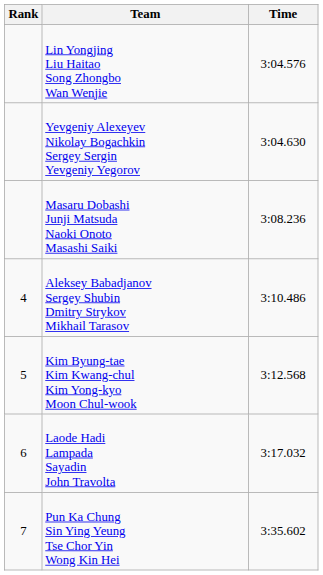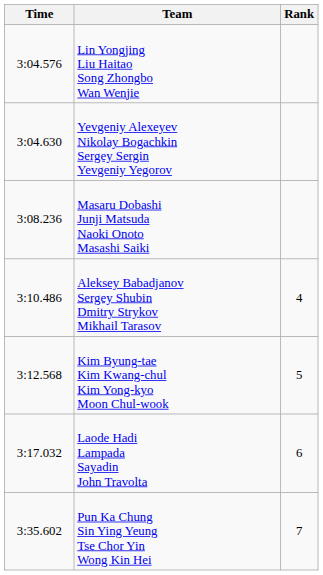 <table class=wikitable style="text-align:center">
 <tr>
+<th width=80>Time</th>
+<th width=250>Team</th>
 <th width=40>Rank</th>
-<th width=250>Team</th>
-<th width=80>Time</th>
 </tr>
 <tr>
+<td>3:04.576</td>
+<td align=left><br><a href='#'>Lin Yongjing</a><br><a href='#'>Liu Haitao</a><br><a href='#'>Song Zhongbo</a><br><a href='#'>Wan Wenjie</a></td>
 <td></td>
-<td align=left><br><a href='#'>Lin Yongjing</a><br><a href='#'>Liu Haitao</a><br><a href='#'>Song Zhongbo</a><br><a href='#'>Wan Wenjie</a></td>
-<td>3:04.576</td>
 </tr>
 <tr>
+<td>3:04.630</td>
+<td align=left><br><a href='#'>Yevgeniy Alexeyev</a><br><a href='#'>Nikolay Bogachkin</a><br><a href='#'>Sergey Sergin</a><br><a href='#'>Yevgeniy Yegorov</a></td>
 <td></td>
-<td align=left><br><a href='#'>Yevgeniy Alexeyev</a><br><a href='#'>Nikolay Bogachkin</a><br><a href='#'>Sergey Sergin</a><br><a href='#'>Yevgeniy Yegorov</a></td>
-<td>3:04.630</td>
 </tr>
 <tr>
+<td>3:08.236</td>
+<td align=left><br><a href='#'>Masaru Dobashi</a><br><a href='#'>Junji Matsuda</a><br><a href='#'>Naoki Onoto</a><br><a href='#'>Masashi Saiki</a></td>
 <td></td>
-<td align=left><br><a href='#'>Masaru Dobashi</a><br><a href='#'>Junji Matsuda</a><br><a href='#'>Naoki Onoto</a><br><a href='#'>Masashi Saiki</a></td>
-<td>3:08.236</td>
 </tr>
 <tr>
+<td>3:10.486</td>
+<td align=left><br><a href='#'>Aleksey Babadjanov</a><br><a href='#'>Sergey Shubin</a><br><a href='#'>Dmitry Strykov</a><br><a href='#'>Mikhail Tarasov</a></td>
 <td>4</td>
-<td align=left><br><a href='#'>Aleksey Babadjanov</a><br><a href='#'>Sergey Shubin</a><br><a href='#'>Dmitry Strykov</a><br><a href='#'>Mikhail Tarasov</a></td>
-<td>3:10.486</td>
 </tr>
 <tr>
+<td>3:12.568</td>
+<td align=left><br><a href='#'>Kim Byung-tae</a><br><a href='#'>Kim Kwang-chul</a><br><a href='#'>Kim Yong-kyo</a><br><a href='#'>Moon Chul-wook</a></td>
 <td>5</td>
-<td align=left><br><a href='#'>Kim Byung-tae</a><br><a href='#'>Kim Kwang-chul</a><br><a href='#'>Kim Yong-kyo</a><br><a href='#'>Moon Chul-wook</a></td>
-<td>3:12.568</td>
 </tr>
 <tr>
+<td>3:17.032</td>
+<td align=left><br><a href='#'>Laode Hadi</a><br><a href='#'>Lampada</a><br><a href='#'>Sayadin</a><br><a href='#'>John Travolta</a></td>
 <td>6</td>
-<td align=left><br><a href='#'>Laode Hadi</a><br><a href='#'>Lampada</a><br><a href='#'>Sayadin</a><br><a href='#'>John Travolta</a></td>
-<td>3:17.032</td>
 </tr>
 <tr>
+<td>3:35.602</td>
+<td align=left><br><a href='#'>Pun Ka Chung</a><br><a href='#'>Sin Ying Yeung</a><br><a href='#'>Tse Chor Yin</a><br><a href='#'>Wong Kin Hei</a></td>
 <td>7</td>
-<td align=left><br><a href='#'>Pun Ka Chung</a><br><a href='#'>Sin Ying Yeung</a><br><a href='#'>Tse Chor Yin</a><br><a href='#'>Wong Kin Hei</a></td>
-<td>3:35.602</td>
 </tr>
 </table>
